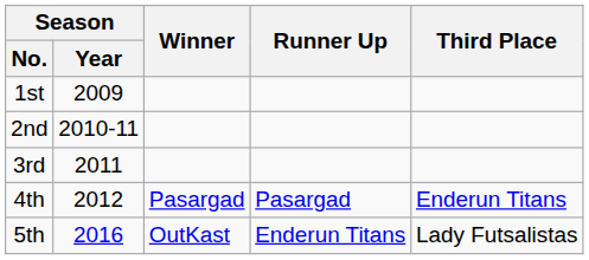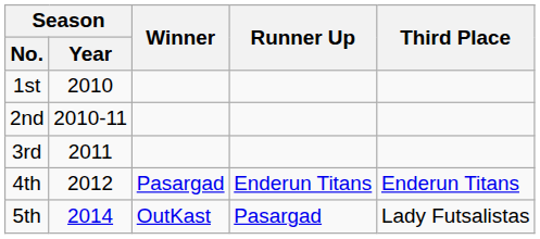 <table class="wikitable">
 <tr>
 <th colspan=2>Season</th>
 <th rowspan=2>Winner</th>
 <th rowspan=2>Runner Up</th>
 <th rowspan=2>Third Place</th>
 </tr>
 <tr>
 <th>No.</th>
 <th>Year</th>
 </tr>
 <tr>
 <td align=center>1st</td>
-<td align=center>2009</td>
+<td align=center>2010</td>
 <td></td>
 <td></td>
 <td></td>
 </tr>
 <tr>
 <td align=center>2nd</td>
 <td align=center>2010-11</td>
 <td></td>
 <td></td>
 <td></td>
 </tr>
 <tr>
 <td align=center>3rd</td>
 <td align=center>2011</td>
 <td></td>
 <td></td>
 <td></td>
 </tr>
 <tr>
 <td align=center>4th</td>
 <td align=center>2012</td>
 <td><a href='#'>Pasargad</a></td>
-<td><a href='#'>Pasargad</a></td>
+<td><a href='#'>Enderun Titans</a></td>
 <td><a href='#'>Enderun Titans</a></td>
 </tr>
 <tr>
 <td align=center>5th</td>
-<td align=center><a href='#'>2016</a></td>
+<td align=center><a href='#'>2014</a></td>
 <td><a href='#'>OutKast</a></td>
-<td><a href='#'>Enderun Titans</a></td>
+<td><a href='#'>Pasargad</a></td>
 <td>Lady Futsalistas</td>
 </tr>
 </table>
